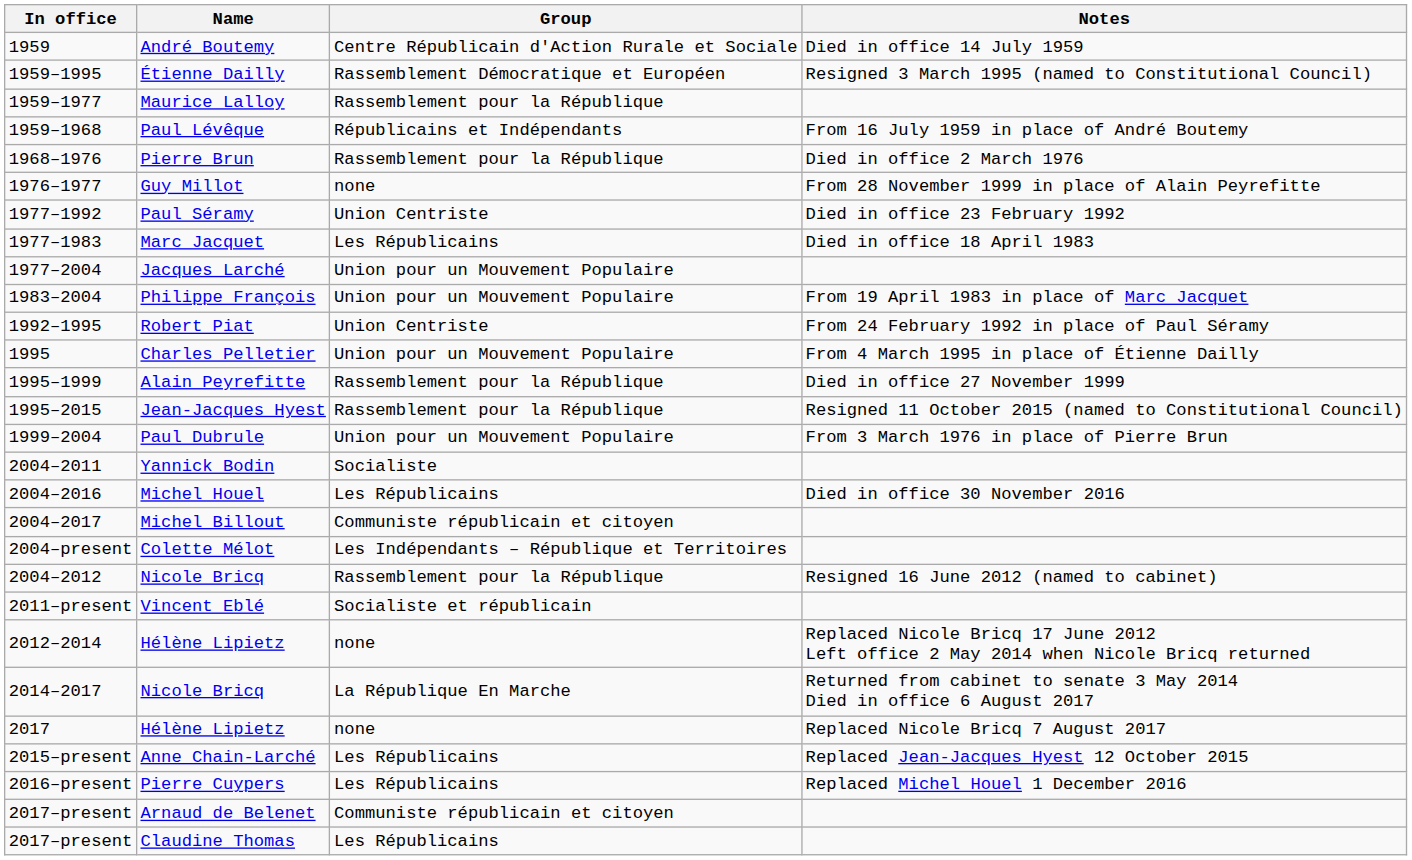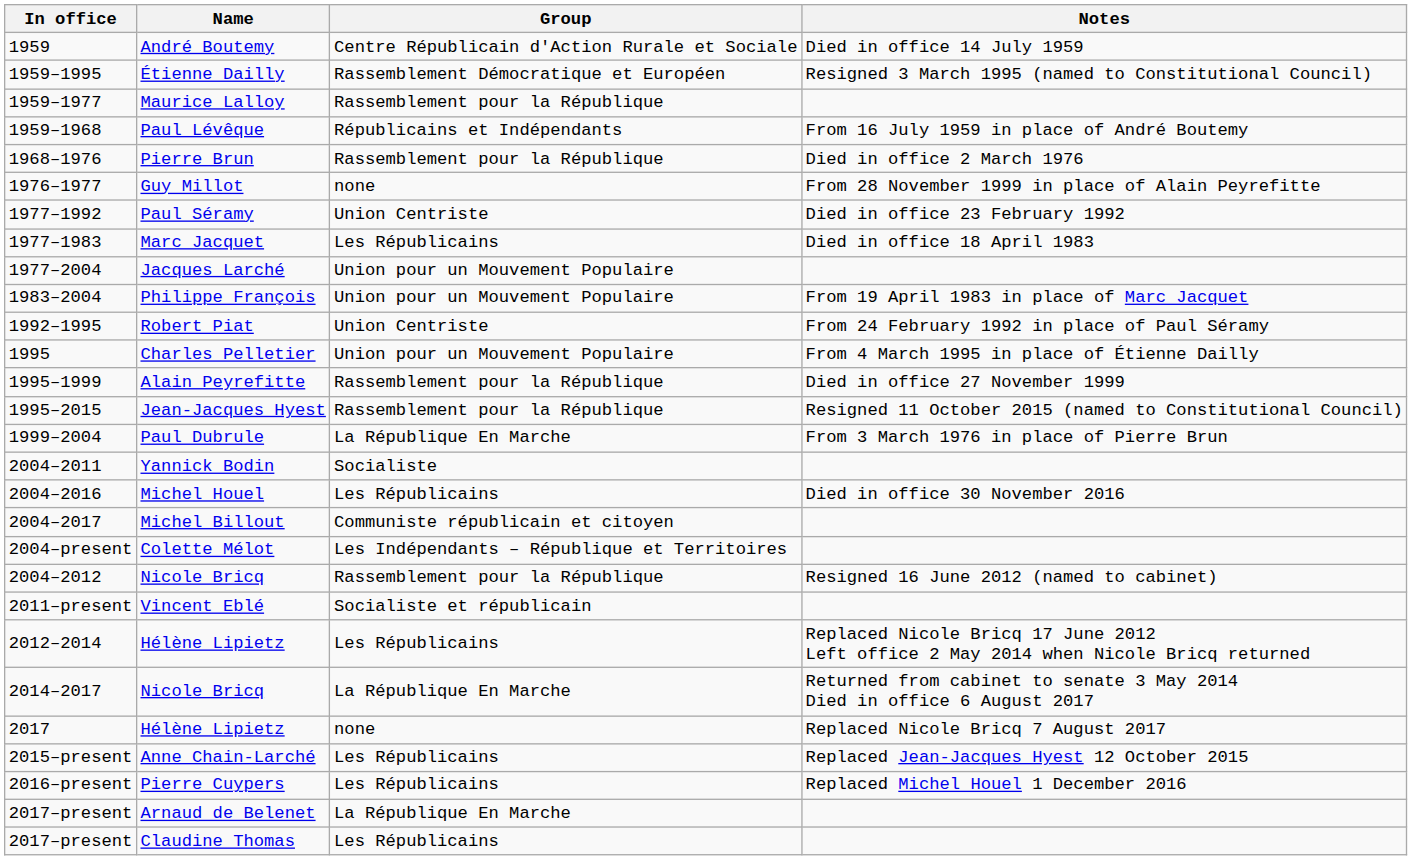 <table class="wikitable sortable">
 <tr>
 <th>In office</th>
 <th>Name</th>
 <th>Group</th>
 <th>Notes</th>
 </tr>
 <tr>
 <td>1959</td>
 <td><a href='#'>André Boutemy</a></td>
 <td>Centre Républicain d'Action Rurale et Sociale</td>
 <td>Died in office 14 July 1959</td>
 </tr>
 <tr>
 <td>1959–1995</td>
 <td><a href='#'>Étienne Dailly</a></td>
 <td>Rassemblement Démocratique et Européen</td>
 <td>Resigned 3 March 1995 (named to Constitutional Council)</td>
 </tr>
 <tr>
 <td>1959–1977</td>
 <td><a href='#'>Maurice Lalloy</a></td>
 <td>Rassemblement pour la République</td>
 <td></td>
 </tr>
 <tr>
 <td>1959–1968</td>
 <td><a href='#'>Paul Lévêque</a></td>
 <td>Républicains et Indépendants</td>
 <td>From 16 July 1959 in place of André Boutemy</td>
 </tr>
 <tr>
 <td>1968–1976</td>
 <td><a href='#'>Pierre Brun</a></td>
 <td>Rassemblement pour la République</td>
 <td>Died in office 2 March 1976</td>
 </tr>
 <tr>
 <td>1976–1977</td>
 <td><a href='#'>Guy Millot</a></td>
 <td>none</td>
 <td>From 28 November 1999 in place of Alain Peyrefitte</td>
 </tr>
 <tr>
 <td>1977–1992</td>
 <td><a href='#'>Paul Séramy</a></td>
 <td>Union Centriste</td>
 <td>Died in office 23 February 1992</td>
 </tr>
 <tr>
 <td>1977–1983</td>
 <td><a href='#'>Marc Jacquet</a></td>
 <td>Les Républicains</td>
 <td>Died in office 18 April 1983</td>
 </tr>
 <tr>
 <td>1977–2004</td>
 <td><a href='#'>Jacques Larché</a></td>
 <td>Union pour un Mouvement Populaire</td>
 <td></td>
 </tr>
 <tr>
 <td>1983–2004</td>
 <td><a href='#'>Philippe François</a></td>
 <td>Union pour un Mouvement Populaire</td>
 <td>From 19 April 1983 in place of <a href='#'>Marc Jacquet</a></td>
 </tr>
 <tr>
 <td>1992–1995</td>
 <td><a href='#'>Robert Piat</a></td>
 <td>Union Centriste</td>
 <td>From 24 February 1992 in place of Paul Séramy</td>
 </tr>
 <tr>
 <td>1995</td>
 <td><a href='#'>Charles Pelletier</a></td>
 <td>Union pour un Mouvement Populaire</td>
 <td>From 4 March 1995 in place of Étienne Dailly</td>
 </tr>
 <tr>
 <td>1995–1999</td>
 <td><a href='#'>Alain Peyrefitte</a></td>
 <td>Rassemblement pour la République</td>
 <td>Died in office 27 November 1999</td>
 </tr>
 <tr>
 <td>1995–2015</td>
 <td><a href='#'>Jean-Jacques Hyest</a></td>
 <td>Rassemblement pour la République</td>
 <td>Resigned 11 October 2015 (named to Constitutional Council)</td>
 </tr>
 <tr>
 <td>1999–2004</td>
 <td><a href='#'>Paul Dubrule</a></td>
-<td>Union pour un Mouvement Populaire</td>
+<td>La République En Marche</td>
 <td>From 3 March 1976 in place of Pierre Brun</td>
 </tr>
 <tr>
 <td>2004–2011</td>
 <td><a href='#'>Yannick Bodin</a></td>
 <td>Socialiste</td>
 <td></td>
 </tr>
 <tr>
 <td>2004–2016</td>
 <td><a href='#'>Michel Houel</a></td>
 <td>Les Républicains</td>
 <td>Died in office 30 November 2016</td>
 </tr>
 <tr>
 <td>2004–2017</td>
 <td><a href='#'>Michel Billout</a></td>
 <td>Communiste républicain et citoyen</td>
 <td></td>
 </tr>
 <tr>
 <td>2004–present</td>
 <td><a href='#'>Colette Mélot</a></td>
 <td>Les Indépendants – République et Territoires</td>
 <td></td>
 </tr>
 <tr>
 <td>2004–2012</td>
 <td><a href='#'>Nicole Bricq</a></td>
 <td>Rassemblement pour la République</td>
 <td>Resigned 16 June 2012 (named to cabinet)</td>
 </tr>
 <tr>
 <td>2011–present</td>
 <td><a href='#'>Vincent Eblé</a></td>
 <td>Socialiste et républicain</td>
 <td></td>
 </tr>
 <tr>
 <td>2012–2014</td>
 <td><a href='#'>Hélène Lipietz</a></td>
-<td>none</td>
+<td>Les Républicains</td>
 <td>Replaced Nicole Bricq 17 June 2012<br>Left office 2 May 2014 when Nicole Bricq returned</td>
 </tr>
 <tr>
 <td>2014–2017</td>
 <td><a href='#'>Nicole Bricq</a></td>
 <td>La République En Marche</td>
 <td>Returned from cabinet to senate 3 May 2014<br>Died in office 6 August 2017</td>
 </tr>
 <tr>
 <td>2017</td>
 <td><a href='#'>Hélène Lipietz</a></td>
 <td>none</td>
 <td>Replaced Nicole Bricq 7 August 2017</td>
 </tr>
 <tr>
 <td>2015–present</td>
 <td><a href='#'>Anne Chain-Larché</a></td>
 <td>Les Républicains</td>
 <td>Replaced <a href='#'>Jean-Jacques Hyest</a> 12 October 2015</td>
 </tr>
 <tr>
 <td>2016–present</td>
 <td><a href='#'>Pierre Cuypers</a></td>
 <td>Les Républicains</td>
 <td>Replaced <a href='#'>Michel Houel</a>  1 December 2016</td>
 </tr>
 <tr>
 <td>2017–present</td>
 <td><a href='#'>Arnaud de Belenet</a></td>
-<td>Communiste républicain et citoyen</td>
+<td>La République En Marche</td>
 <td></td>
 </tr>
 <tr>
 <td>2017–present</td>
 <td><a href='#'>Claudine Thomas</a></td>
 <td>Les Républicains</td>
 <td></td>
 </tr>
 </table>
